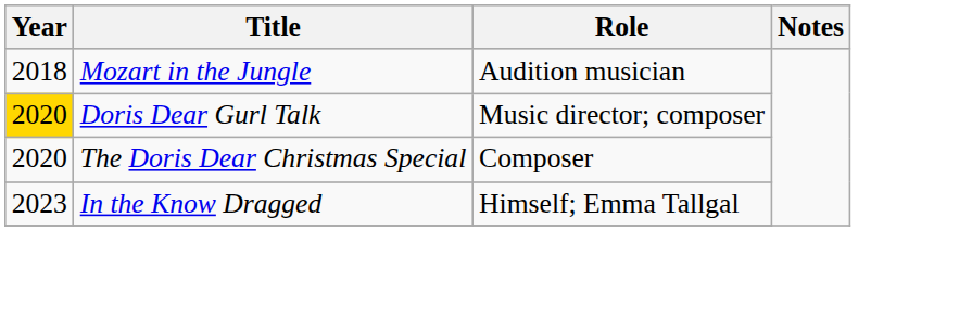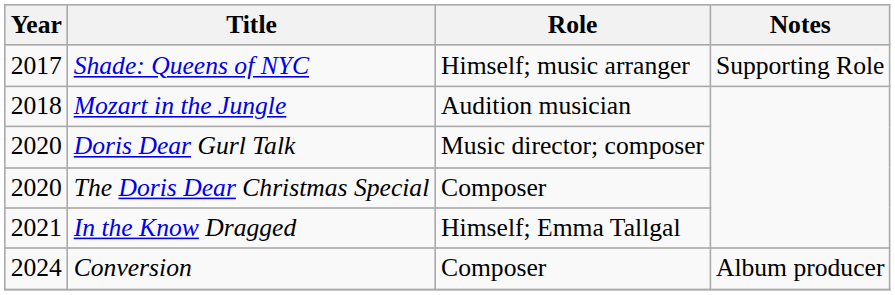 <table class="wikitable plainrowheaders sortable">
 <tr>
 <th scope="col">Year</th>
 <th scope="col">Title</th>
 <th scope="col">Role</th>
 <th scope="col">Notes</th>
 </tr>
 <tr>
+<td>2017</td>
+<td><em><a href='#'>Shade: Queens of NYC</a></em></td>
+<td>Himself; music arranger</td>
+<td>Supporting Role</td>
+</tr>
+<tr>
 <td>2018</td>
 <td><em><a href='#'>Mozart in the Jungle</a></em></td>
 <td>Audition musician</td>
 </tr>
 <tr>
-<td style="background: gold;">2020</td>
+<td>2020</td>
 <td><em><a href='#'>Doris Dear</a> Gurl Talk</em></td>
 <td>Music director; composer</td>
 </tr>
 <tr>
 <td>2020</td>
 <td><em>The <a href='#'>Doris Dear</a> Christmas Special</em></td>
 <td>Composer</td>
 </tr>
 <tr>
-<td>2023</td>
+<td>2021</td>
 <td><em><a href='#'>In the Know</a> Dragged</em> </td>
 <td>Himself; Emma Tallgal</td>
 </tr>
 <tr>
+<td>2024</td>
+<td><em>Conversion</em></td>
+<td>Composer</td>
+<td>Album producer</td>
+</tr>
+<tr>
 </tr>
 </table>
